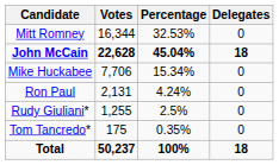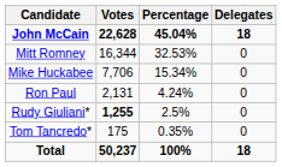 <table class="wikitable" style="text-align:center;">
 <tr>
 <th>Candidate</th>
 <th>Votes</th>
 <th>Percentage</th>
 <th>Delegates</th>
 </tr>
 <tr>
+<td><strong><a href='#'>John McCain</a></strong></td>
+<td><strong>22,628</strong></td>
+<td><strong>45.04%</strong></td>
+<td><strong>18</strong></td>
+</tr>
+<tr>
 <td><a href='#'>Mitt Romney</a></td>
 <td>16,344</td>
 <td>32.53%</td>
 <td>0</td>
-</tr>
-<tr>
-<td><strong><a href='#'>John McCain</a></strong></td>
-<td><strong>22,628</strong></td>
-<td><strong>45.04%</strong></td>
-<td><strong>18</strong></td>
 </tr>
 <tr>
 <td><a href='#'>Mike Huckabee</a></td>
 <td>7,706</td>
 <td>15.34%</td>
 <td>0</td>
 </tr>
 <tr>
 <td><a href='#'>Ron Paul</a></td>
 <td>2,131</td>
 <td>4.24%</td>
 <td>0</td>
 </tr>
 <tr>
 <td><a href='#'>Rudy Giuliani</a>*</td>
-<td>1,255</td>
+<td><strong>1,255</strong></td>
 <td>2.5%</td>
 <td>0</td>
 </tr>
 <tr>
 <td><a href='#'>Tom Tancredo</a>*</td>
 <td>175</td>
 <td>0.35%</td>
 <td>0</td>
 </tr>
 <tr>
 <td><strong>Total</strong></td>
 <td><strong>50,237</strong></td>
 <td><strong>100%</strong></td>
 <td><strong>18</strong></td>
 </tr>
 </table>
